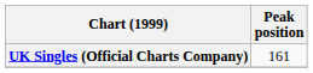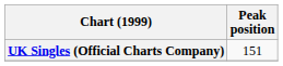 <table class="wikitable sortable plainrowheaders">
 <tr>
 <th scope="col">Chart (1999)</th>
 <th scope="col">Peak<br>position</th>
 </tr>
 <tr>
 <th scope="row"><a href='#'>UK Singles</a> (Official Charts Company)</th>
-<td align="center">161</td>
+<td align="center">151</td>
 </tr>
 <tr>
 </tr>
 </table>
